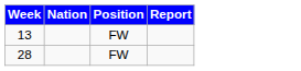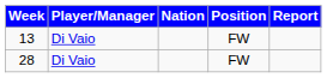 <table class=wikitable>
 <tr>
 <th style="background:#0000FF; color:white; text-align:center;">Week</th>
+<th style="background:#0000FF; color:white; text-align:center;">Player/Manager</th>
 <th style="background:#0000FF; color:white; text-align:center;">Nation</th>
 <th style="background:#0000FF; color:white; text-align:center;">Position</th>
 <th style="background:#0000FF; color:white; text-align:center;">Report</th>
 </tr>
 <tr>
 <td style="text-align:center;">13</td>
+<td><a href='#'>Di Vaio</a></td>
 <td></td>
 <td align=center>FW</td>
 <td style="text-align:center;"></td>
 </tr>
 <tr>
 <td style="text-align:center;">28</td>
+<td><a href='#'>Di Vaio</a></td>
 <td></td>
 <td align=center>FW</td>
 <td style="text-align:center;"></td>
 </tr>
 </table>
